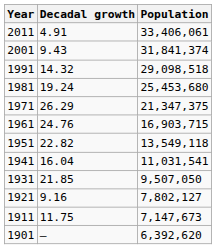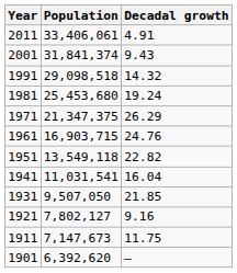 <table class="wikitable sortable mw-collapsible">
 <tr>
 <th>Year</th>
+<th>Population</th>
 <th>Decadal growth</th>
-<th>Population</th>
 </tr>
 <tr>
 <td>2011</td>
+<td>33,406,061</td>
 <td>4.91</td>
-<td>33,406,061</td>
 </tr>
 <tr>
 <td>2001</td>
+<td>31,841,374</td>
 <td>9.43</td>
-<td>31,841,374</td>
 </tr>
 <tr>
 <td>1991</td>
+<td>29,098,518</td>
 <td>14.32</td>
-<td>29,098,518</td>
 </tr>
 <tr>
 <td>1981</td>
+<td>25,453,680</td>
 <td>19.24</td>
-<td>25,453,680</td>
 </tr>
 <tr>
 <td>1971</td>
+<td>21,347,375</td>
 <td>26.29</td>
-<td>21,347,375</td>
 </tr>
 <tr>
 <td>1961</td>
+<td>16,903,715</td>
 <td>24.76</td>
-<td>16,903,715</td>
 </tr>
 <tr>
 <td>1951</td>
+<td>13,549,118</td>
 <td>22.82</td>
-<td>13,549,118</td>
 </tr>
 <tr>
 <td>1941</td>
+<td>11,031,541</td>
 <td>16.04</td>
-<td>11,031,541</td>
 </tr>
 <tr>
 <td>1931</td>
+<td>9,507,050</td>
 <td>21.85</td>
-<td>9,507,050</td>
 </tr>
 <tr>
 <td>1921</td>
+<td>7,802,127</td>
 <td>9.16</td>
-<td>7,802,127</td>
 </tr>
 <tr>
 <td>1911</td>
+<td>7,147,673</td>
 <td>11.75</td>
-<td>7,147,673</td>
 </tr>
 <tr>
 <td>1901</td>
+<td>6,392,620</td>
 <td>–</td>
-<td>6,392,620</td>
 </tr>
 </table>
